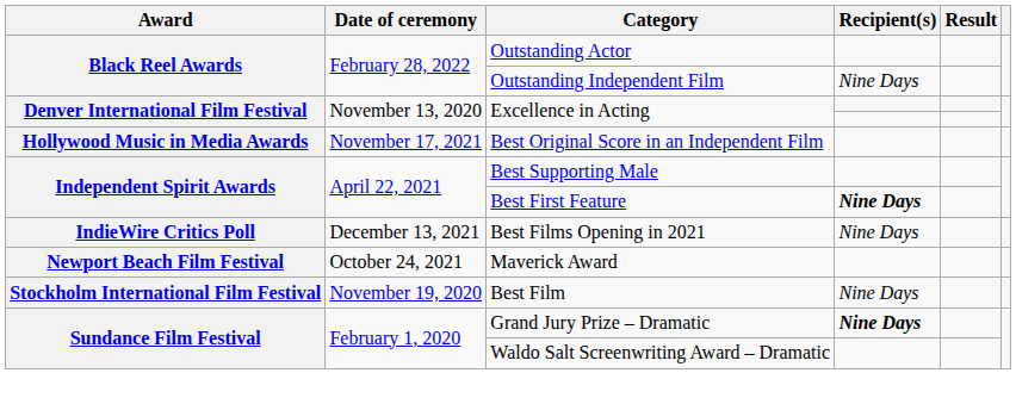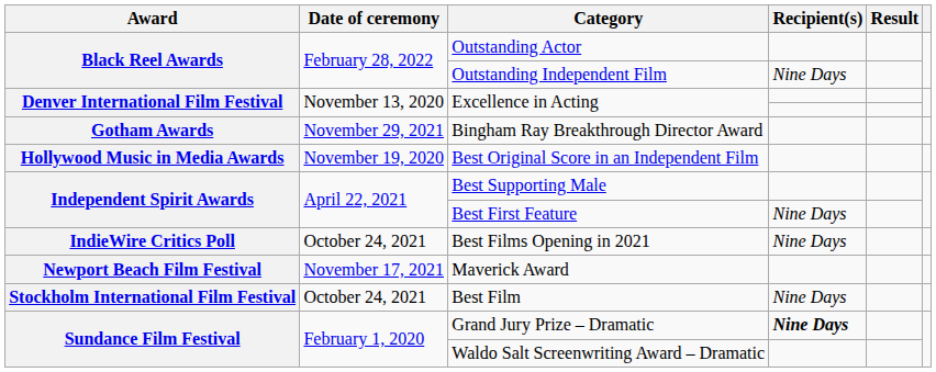 <table class="wikitable plainrowheaders sortable">
 <tr>
 <th scope="col">Award</th>
 <th scope="col">Date of ceremony</th>
 <th scope="col">Category</th>
 <th scope="col">Recipient(s)</th>
 <th scope="col">Result</th>
 <th scope="col" class="unsortable"></th>
 </tr>
 <tr>
 <th scope="row" rowspan=2><a href='#'>Black Reel Awards</a></th>
 <td rowspan=2><a href='#'>February 28, 2022</a></td>
 <td><a href='#'>Outstanding Actor</a></td>
 <td></td>
 <td></td>
 <td style="text-align:center;" rowspan=2></td>
 </tr>
 <tr>
 <td><a href='#'>Outstanding Independent Film</a></td>
 <td><em>Nine Days</em></td>
 <td></td>
 </tr>
 <tr>
 <th scope="row" rowspan=2><a href='#'>Denver International Film Festival</a></th>
 <td rowspan=2>November 13, 2020</td>
 <td rowspan=2>Excellence in Acting</td>
 <td></td>
 <td></td>
 <td style="text-align:center;" rowspan=2></td>
 </tr>
 <tr>
 <td></td>
 <td></td>
 </tr>
 <tr>
+<th scope="row"><a href='#'>Gotham Awards</a></th>
+<td><a href='#'>November 29, 2021</a></td>
+<td>Bingham Ray Breakthrough Director Award</td>
+<td></td>
+<td></td>
+<td style="text-align:center;"></td>
+</tr>
+<tr>
 <th scope="row"><a href='#'>Hollywood Music in Media Awards</a></th>
-<td><a href='#'>November 17, 2021</a></td>
+<td><a href='#'>November 19, 2020</a></td>
 <td><a href='#'>Best Original Score in an Independent Film</a></td>
 <td></td>
 <td></td>
 <td style="text-align:center;"></td>
 </tr>
 <tr>
 <th scope="row" rowspan=2><a href='#'>Independent Spirit Awards</a></th>
 <td rowspan=2><a href='#'>April 22, 2021</a></td>
 <td><a href='#'>Best Supporting Male</a></td>
 <td></td>
 <td></td>
 <td style="text-align:center;" rowspan=2></td>
 </tr>
 <tr>
 <td><a href='#'>Best First Feature</a></td>
-<td><strong><em>Nine Days</em></strong></td>
+<td><em>Nine Days</em></td>
 <td></td>
 </tr>
 <tr>
 <th scope="row"><a href='#'>IndieWire Critics Poll</a></th>
-<td>December 13, 2021</td>
+<td>October 24, 2021</td>
 <td>Best Films Opening in 2021</td>
 <td><em>Nine Days</em></td>
 <td></td>
 <td style="text-align:center;"></td>
 </tr>
 <tr>
 <th scope="row"><a href='#'>Newport Beach Film Festival</a></th>
-<td>October 24, 2021</td>
+<td><a href='#'>November 17, 2021</a></td>
 <td>Maverick Award</td>
 <td></td>
 <td></td>
 <td style="text-align:center;"></td>
 </tr>
 <tr>
 <th scope="row"><a href='#'>Stockholm International Film Festival</a></th>
-<td><a href='#'>November 19, 2020</a></td>
+<td>October 24, 2021</td>
 <td>Best Film</td>
 <td><em>Nine Days</em></td>
 <td></td>
 <td style="text-align:center;"></td>
 </tr>
 <tr>
 <th scope="row" rowspan=2><a href='#'>Sundance Film Festival</a></th>
 <td rowspan=2><a href='#'>February 1, 2020</a></td>
 <td>Grand Jury Prize – Dramatic</td>
 <td><strong><em>Nine Days</em></strong></td>
 <td></td>
 <td style="text-align:center;" rowspan=2></td>
 </tr>
 <tr>
 <td>Waldo Salt Screenwriting Award – Dramatic</td>
 <td></td>
 <td></td>
 </tr>
 </table>
